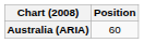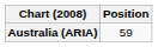 <table class="wikitable plainrowheaders" style="text-align:center">
 <tr>
 <th>Chart (2008)</th>
 <th>Position</th>
 </tr>
 <tr>
 <th scope="row">Australia (ARIA)</th>
-<td>60</td>
+<td>59</td>
 </tr>
 </table>
